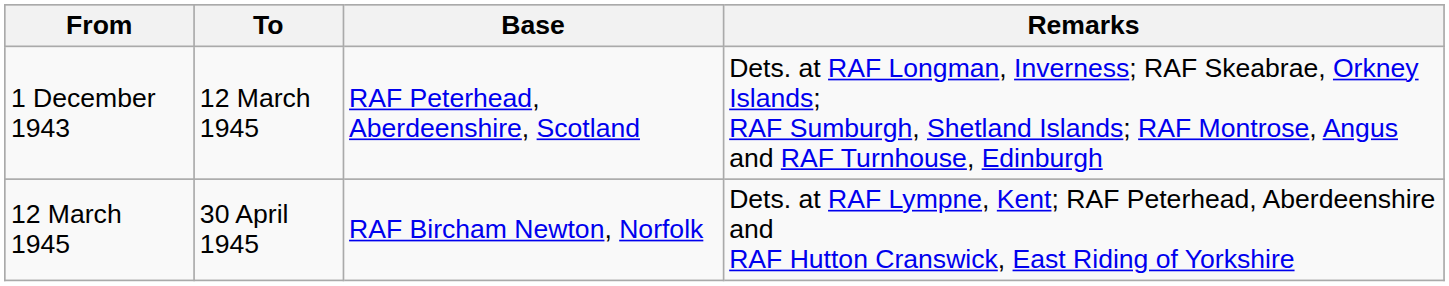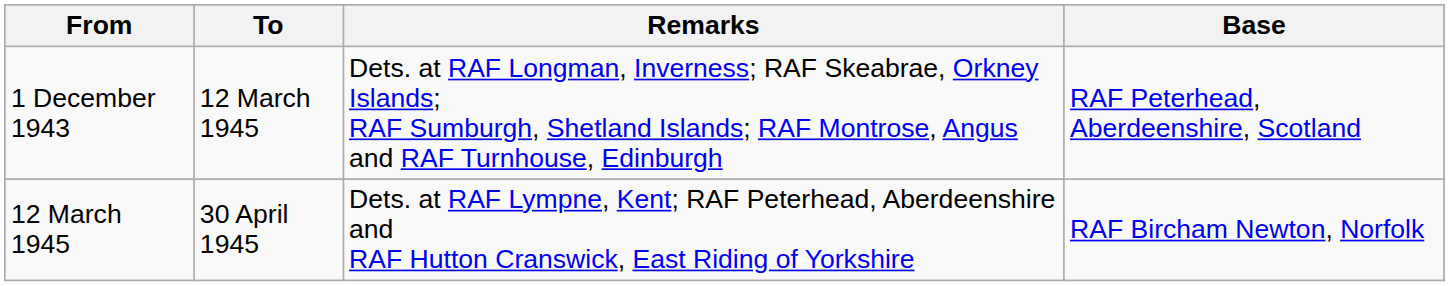 <table class="wikitable">
 <tr>
 <th>From</th>
 <th>To</th>
+<th>Remarks</th>
 <th>Base</th>
-<th>Remarks</th>
 </tr>
 <tr>
 <td>1 December 1943</td>
 <td>12 March 1945</td>
+<td>Dets. at <a href='#'>RAF Longman</a>, <a href='#'>Inverness</a>; RAF Skeabrae, <a href='#'>Orkney Islands</a>;<br> <a href='#'>RAF Sumburgh</a>, <a href='#'>Shetland Islands</a>; <a href='#'>RAF Montrose</a>, <a href='#'>Angus</a> and <a href='#'>RAF Turnhouse</a>, <a href='#'>Edinburgh</a></td>
 <td><a href='#'>RAF Peterhead</a>, <a href='#'>Aberdeenshire</a>, <a href='#'>Scotland</a></td>
-<td>Dets. at <a href='#'>RAF Longman</a>, <a href='#'>Inverness</a>; RAF Skeabrae, <a href='#'>Orkney Islands</a>;<br> <a href='#'>RAF Sumburgh</a>, <a href='#'>Shetland Islands</a>; <a href='#'>RAF Montrose</a>, <a href='#'>Angus</a> and <a href='#'>RAF Turnhouse</a>, <a href='#'>Edinburgh</a></td>
 </tr>
 <tr>
 <td>12 March 1945</td>
 <td>30 April 1945</td>
+<td>Dets. at <a href='#'>RAF Lympne</a>, <a href='#'>Kent</a>; RAF Peterhead, Aberdeenshire and<br> <a href='#'>RAF Hutton Cranswick</a>, <a href='#'>East Riding of Yorkshire</a></td>
 <td><a href='#'>RAF Bircham Newton</a>, <a href='#'>Norfolk</a></td>
-<td>Dets. at <a href='#'>RAF Lympne</a>, <a href='#'>Kent</a>; RAF Peterhead, Aberdeenshire and<br> <a href='#'>RAF Hutton Cranswick</a>, <a href='#'>East Riding of Yorkshire</a></td>
 </tr>
 </table>
